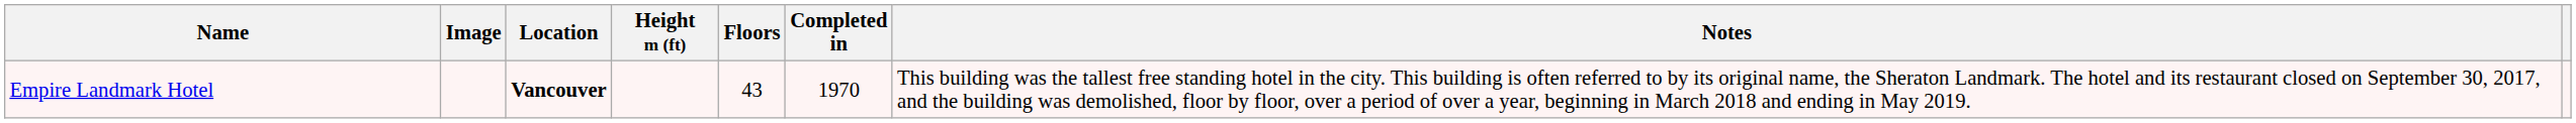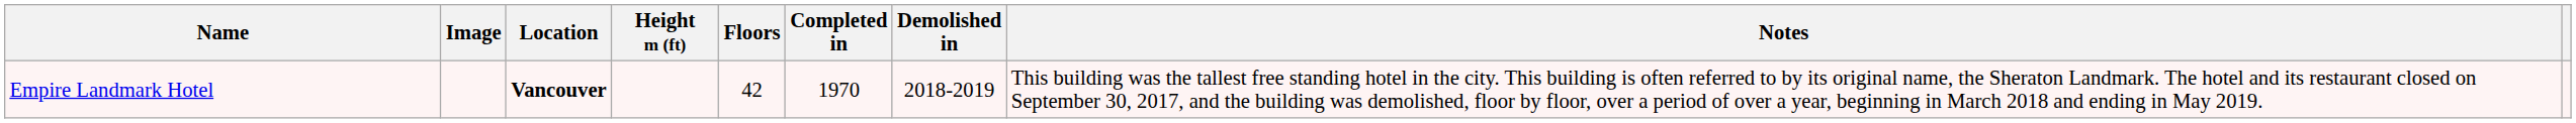 <table class="wikitable sortable" style="text-align:center; background:#fef4f4;">
 <tr>
 <th style="width:17%;">Name</th>
 <th class="unsortable">Image</th>
 <th>Location</th>
 <th width="75">Height<br><small>m (ft)</small></th>
 <th>Floors</th>
 <th>Completed<br>in</th>
+<th>Demolished<br>in</th>
 <th class="unsortable">Notes</th>
 <th class="unsortable"></th>
 </tr>
 <tr>
 <td align=left><a href='#'>Empire Landmark Hotel</a></td>
 <td></td>
 <td><strong>Vancouver</strong></td>
 <td></td>
-<td>43</td>
+<td>42</td>
 <td>1970</td>
+<td>2018-2019</td>
 <td style="text-align:left;">This building was the tallest free standing hotel in the city. This building is often referred to by its original name, the Sheraton Landmark. The hotel and its restaurant closed on September 30, 2017, and the building was demolished, floor by floor, over a period of over a year, beginning in March 2018 and ending in May 2019.</td>
 <td></td>
 </tr>
 </table>
